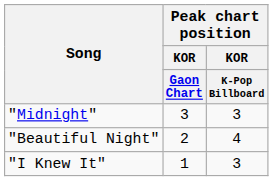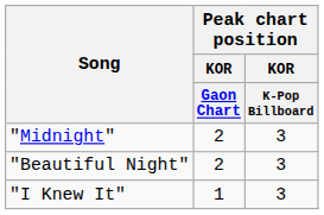 <table class="wikitable sortable" style="text-align:center;">
 <tr>
 <th rowspan="3">Song</th>
 <th colspan="9">Peak chart position</th>
 </tr>
 <tr>
 <th colspan="1" width="30"><small>KOR</small></th>
 <th colspan="1" width="30"><small>KOR</small></th>
 </tr>
 <tr style="font-size:smaller;">
 <th><a href='#'>Gaon Chart</a></th>
 <th width="30"><small>K-Pop Billboard</small></th>
 </tr>
 <tr>
 <td align="left">"<a href='#'>Midnight</a>"</td>
-<td>3</td>
+<td>2</td>
 <td>3</td>
 </tr>
 <tr>
 <td align="left">"Beautiful Night"</td>
 <td>2</td>
-<td>4</td>
+<td>3</td>
 </tr>
 <tr>
 <td align="left">"I Knew It"</td>
 <td>1</td>
 <td>3</td>
 </tr>
 </table>
